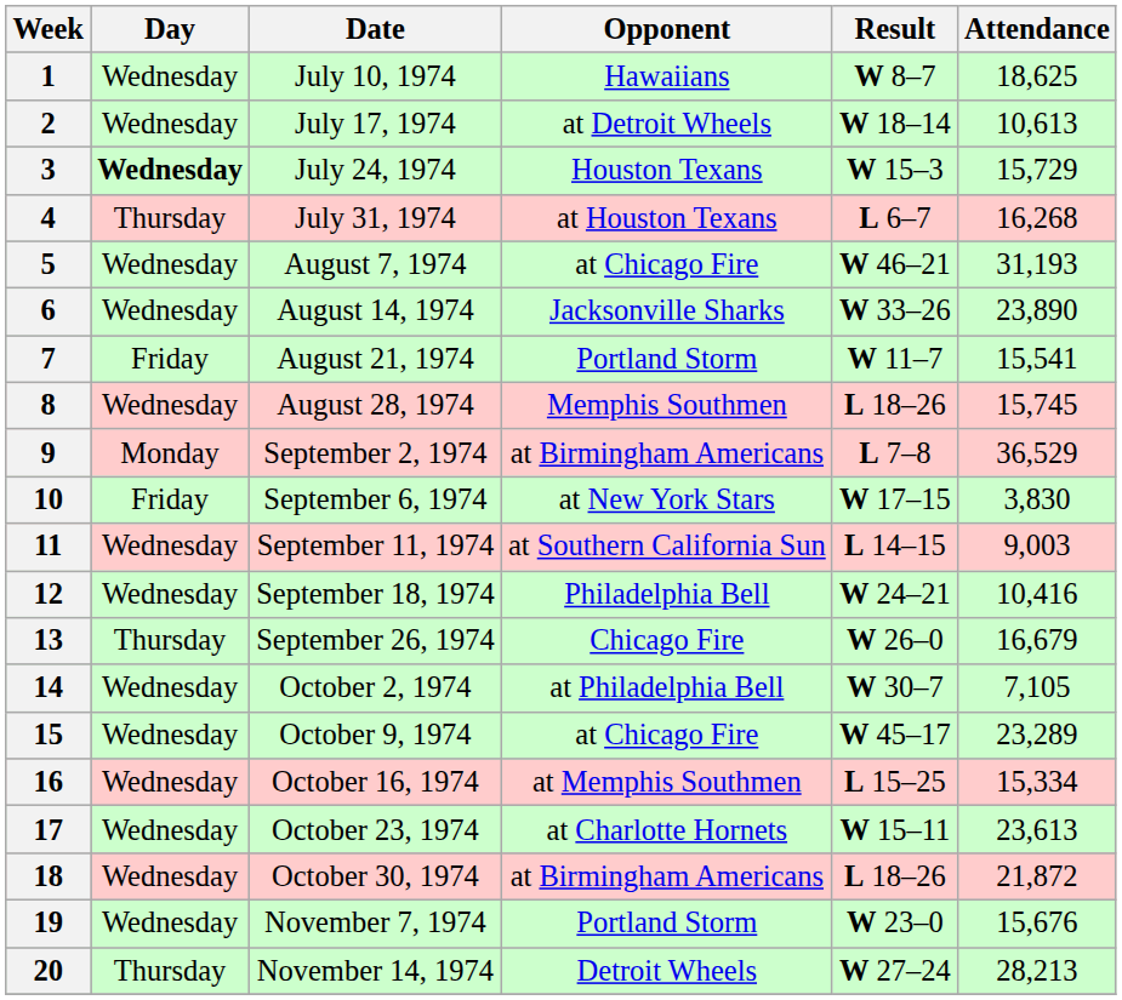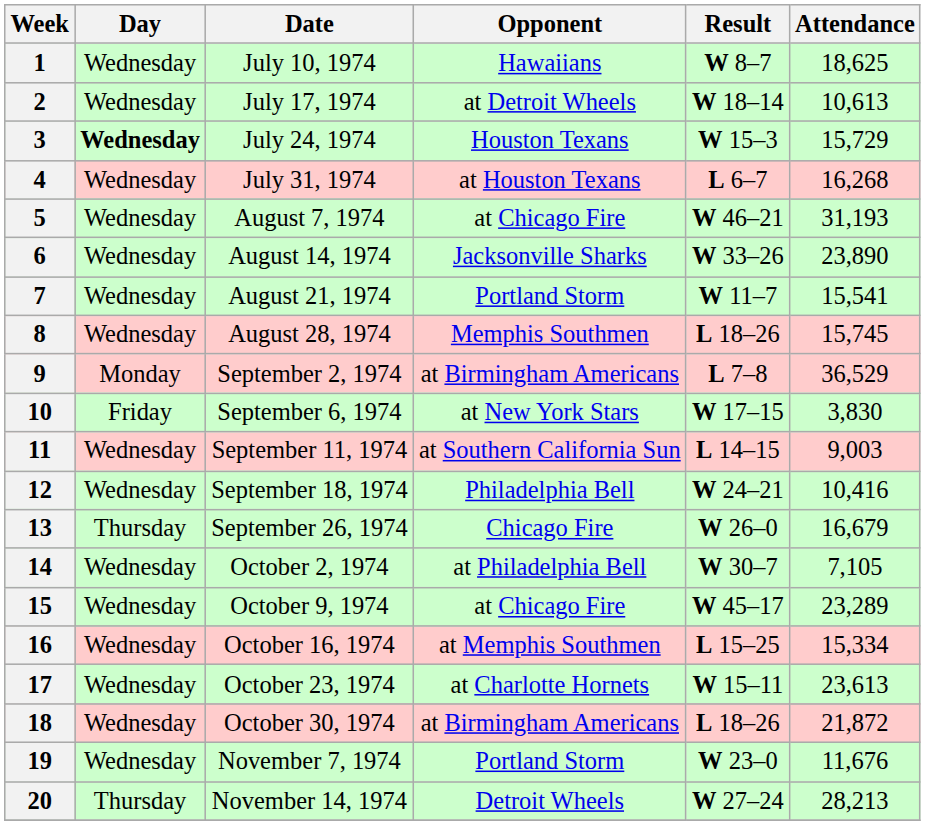 <table class="wikitable">
 <tr>
 <th>Week</th>
 <th>Day</th>
 <th>Date</th>
 <th>Opponent</th>
 <th>Result</th>
 <th>Attendance</th>
 </tr>
 <tr --- align="center" bgcolor="#CCFFCC">
 <th>1</th>
 <td>Wednesday</td>
 <td>July 10, 1974</td>
 <td><a href='#'>Hawaiians</a></td>
 <td><strong>W</strong>  8–7</td>
 <td>18,625</td>
 </tr>
 <tr --- align="center" bgcolor="#CCFFCC">
 <th>2</th>
 <td>Wednesday</td>
 <td>July 17, 1974</td>
 <td>at <a href='#'>Detroit Wheels</a></td>
 <td><strong>W</strong>  18–14</td>
 <td>10,613</td>
 </tr>
 <tr --- align="center" bgcolor="#CCFFCC">
 <th>3</th>
 <td><strong>Wednesday</strong></td>
 <td>July 24, 1974</td>
 <td><a href='#'>Houston Texans</a></td>
 <td><strong>W</strong>  15–3</td>
 <td>15,729</td>
 </tr>
 <tr --- align="center" bgcolor="#FFCCCC">
 <th>4</th>
-<td>Thursday</td>
+<td>Wednesday</td>
 <td>July 31, 1974</td>
 <td>at <a href='#'>Houston Texans</a></td>
 <td><strong>L</strong>  6–7</td>
 <td>16,268</td>
 </tr>
 <tr --- align="center" bgcolor="#CCFFCC">
 <th>5</th>
 <td>Wednesday</td>
 <td>August 7, 1974</td>
 <td>at <a href='#'>Chicago Fire</a></td>
 <td><strong>W</strong>  46–21</td>
 <td>31,193</td>
 </tr>
 <tr --- align="center" bgcolor="#CCFFCC">
 <th>6</th>
 <td>Wednesday</td>
 <td>August 14, 1974</td>
 <td><a href='#'>Jacksonville Sharks</a></td>
 <td><strong>W</strong>  33–26</td>
 <td>23,890</td>
 </tr>
 <tr --- align="center" bgcolor="#CCFFCC">
 <th>7</th>
-<td>Friday</td>
+<td>Wednesday</td>
 <td>August 21, 1974</td>
 <td><a href='#'>Portland Storm</a></td>
 <td><strong>W</strong>  11–7</td>
 <td>15,541</td>
 </tr>
 <tr --- align="center" bgcolor="#FFCCCC">
 <th>8</th>
 <td>Wednesday</td>
 <td>August 28, 1974</td>
 <td><a href='#'>Memphis Southmen</a></td>
 <td><strong>L</strong>  18–26</td>
 <td>15,745</td>
 </tr>
 <tr --- align="center" bgcolor="#FFCCCC">
 <th>9</th>
 <td>Monday</td>
 <td>September 2, 1974</td>
 <td>at <a href='#'>Birmingham Americans</a></td>
 <td><strong>L</strong>  7–8</td>
 <td>36,529</td>
 </tr>
 <tr --- align="center" bgcolor="#CCFFCC">
 <th>10</th>
 <td>Friday</td>
 <td>September 6, 1974</td>
 <td>at <a href='#'>New York Stars</a></td>
 <td><strong>W</strong>  17–15</td>
 <td>3,830</td>
 </tr>
 <tr --- align="center" bgcolor="#FFCCCC">
 <th>11</th>
 <td>Wednesday</td>
 <td>September 11, 1974</td>
 <td>at <a href='#'>Southern California Sun</a></td>
 <td><strong>L</strong>  14–15</td>
 <td>9,003</td>
 </tr>
 <tr --- align="center" bgcolor="#CCFFCC">
 <th>12</th>
 <td>Wednesday</td>
 <td>September 18, 1974</td>
 <td><a href='#'>Philadelphia Bell</a></td>
 <td><strong>W</strong>  24–21</td>
 <td>10,416</td>
 </tr>
 <tr --- align="center" bgcolor="#CCFFCC">
 <th>13</th>
 <td>Thursday</td>
 <td>September 26, 1974</td>
 <td><a href='#'>Chicago Fire</a></td>
 <td><strong>W</strong>  26–0</td>
 <td>16,679</td>
 </tr>
 <tr --- align="center" bgcolor="#CCFFCC">
 <th>14</th>
 <td>Wednesday</td>
 <td>October 2, 1974</td>
 <td>at <a href='#'>Philadelphia Bell</a></td>
 <td><strong>W</strong>  30–7</td>
 <td>7,105</td>
 </tr>
 <tr --- align="center" bgcolor="#CCFFCC">
 <th>15</th>
 <td>Wednesday</td>
 <td>October 9, 1974</td>
 <td>at <a href='#'>Chicago Fire</a></td>
 <td><strong>W</strong>  45–17</td>
 <td>23,289</td>
 </tr>
 <tr --- align="center" bgcolor="#FFCCCC">
 <th>16</th>
 <td>Wednesday</td>
 <td>October 16, 1974</td>
 <td>at <a href='#'>Memphis Southmen</a></td>
 <td><strong>L</strong>  15–25</td>
 <td>15,334</td>
 </tr>
 <tr --- align="center" bgcolor="#CCFFCC">
 <th>17</th>
 <td>Wednesday</td>
 <td>October 23, 1974</td>
 <td>at <a href='#'>Charlotte Hornets</a></td>
 <td><strong>W</strong>  15–11</td>
 <td>23,613</td>
 </tr>
 <tr --- align="center" bgcolor="#FFCCCC">
 <th>18</th>
 <td>Wednesday</td>
 <td>October 30, 1974</td>
 <td>at <a href='#'>Birmingham Americans</a></td>
 <td><strong>L</strong>  18–26</td>
 <td>21,872</td>
 </tr>
 <tr --- align="center" bgcolor="#CCFFCC">
 <th>19</th>
 <td>Wednesday</td>
 <td>November 7, 1974</td>
 <td><a href='#'>Portland Storm</a></td>
 <td><strong>W</strong>  23–0</td>
-<td>15,676</td>
+<td>11,676</td>
 </tr>
 <tr --- align="center" bgcolor="#CCFFCC">
 <th>20</th>
 <td>Thursday</td>
 <td>November 14, 1974</td>
 <td><a href='#'>Detroit Wheels</a></td>
 <td><strong>W</strong>  27–24</td>
 <td>28,213</td>
 </tr>
 <tr --->
 </tr>
 </table>
